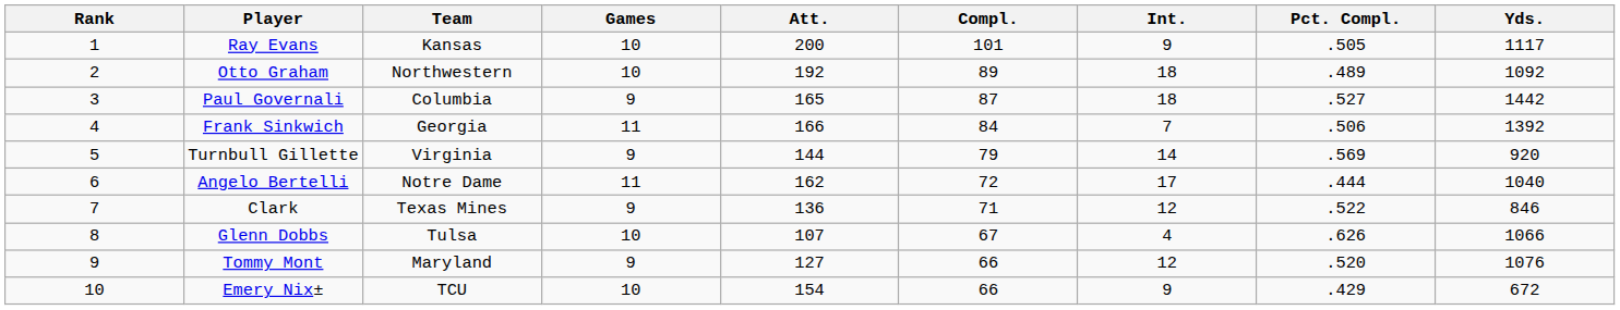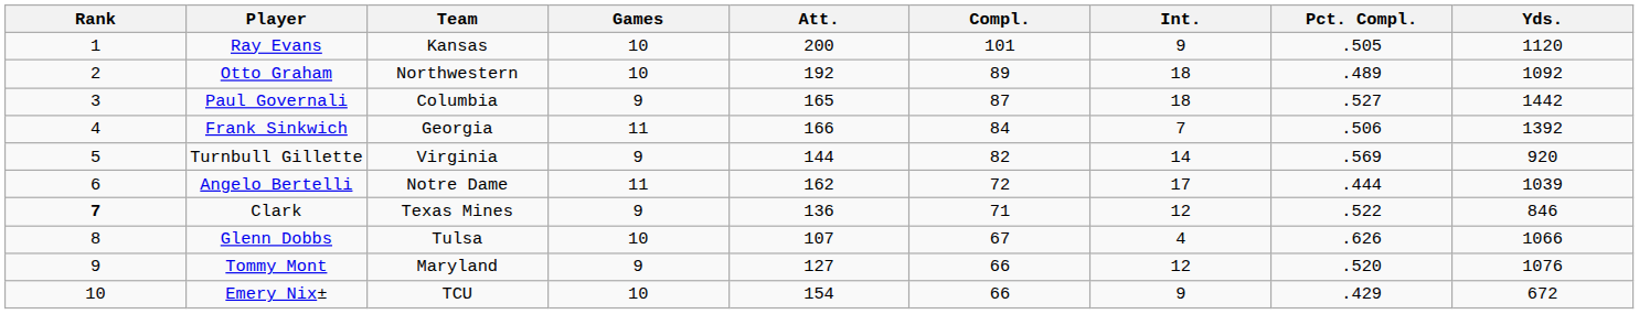 <table class="wikitable sortable">
 <tr>
 <th bgcolor="#DDDDFF" width="10%">Rank</th>
 <th bgcolor="#DDDDFF" width="10%">Player</th>
 <th bgcolor="#DDDDFF" width="10%">Team</th>
 <th bgcolor="#DDDDFF" width="10%">Games</th>
 <th bgcolor="#DDDDFF" width="10%">Att.</th>
 <th bgcolor="#DDDDFF" width="10%">Compl.</th>
 <th bgcolor="#DDDDFF" width="10%">Int.</th>
 <th bgcolor="#DDDDFF" width="10%">Pct. Compl.</th>
 <th bgcolor="#DDDDFF" width="10%">Yds.</th>
 </tr>
 <tr align="center">
 <td>1</td>
 <td><a href='#'>Ray Evans</a></td>
 <td>Kansas</td>
 <td>10</td>
 <td>200</td>
 <td>101</td>
 <td>9</td>
 <td>.505</td>
-<td>1117</td>
+<td>1120</td>
 </tr>
 <tr align="center">
 <td>2</td>
 <td><a href='#'>Otto Graham</a></td>
 <td>Northwestern</td>
 <td>10</td>
 <td>192</td>
 <td>89</td>
 <td>18</td>
 <td>.489</td>
 <td>1092</td>
 </tr>
 <tr align="center">
 <td>3</td>
 <td><a href='#'>Paul Governali</a></td>
 <td>Columbia</td>
 <td>9</td>
 <td>165</td>
 <td>87</td>
 <td>18</td>
 <td>.527</td>
 <td>1442</td>
 </tr>
 <tr align="center">
 <td>4</td>
 <td><a href='#'>Frank Sinkwich</a></td>
 <td>Georgia</td>
 <td>11</td>
 <td>166</td>
 <td>84</td>
 <td>7</td>
 <td>.506</td>
 <td>1392</td>
 </tr>
 <tr align="center">
 <td>5</td>
 <td>Turnbull Gillette</td>
 <td>Virginia</td>
 <td>9</td>
 <td>144</td>
-<td>79</td>
+<td>82</td>
 <td>14</td>
 <td>.569</td>
 <td>920</td>
 </tr>
 <tr align="center">
 <td>6</td>
 <td><a href='#'>Angelo Bertelli</a></td>
 <td>Notre Dame</td>
 <td>11</td>
 <td>162</td>
 <td>72</td>
 <td>17</td>
 <td>.444</td>
-<td>1040</td>
+<td>1039</td>
 </tr>
 <tr align="center">
-<td>7</td>
+<td><strong>7</strong></td>
 <td>Clark</td>
 <td>Texas Mines</td>
 <td>9</td>
 <td>136</td>
 <td>71</td>
 <td>12</td>
 <td>.522</td>
 <td>846</td>
 </tr>
 <tr align="center">
 <td>8</td>
 <td><a href='#'>Glenn Dobbs</a></td>
 <td>Tulsa</td>
 <td>10</td>
 <td>107</td>
 <td>67</td>
 <td>4</td>
 <td>.626</td>
 <td>1066</td>
 </tr>
 <tr align="center">
 <td>9</td>
 <td><a href='#'>Tommy Mont</a></td>
 <td>Maryland</td>
 <td>9</td>
 <td>127</td>
 <td>66</td>
 <td>12</td>
 <td>.520</td>
 <td>1076</td>
 </tr>
 <tr align="center">
 <td>10</td>
 <td><a href='#'>Emery Nix</a>±</td>
 <td>TCU</td>
 <td>10</td>
 <td>154</td>
 <td>66</td>
 <td>9</td>
 <td>.429</td>
 <td>672</td>
 </tr>
 </table>
